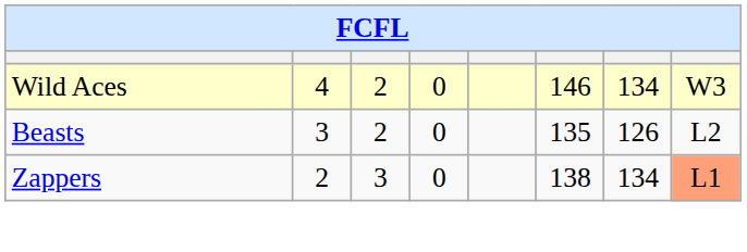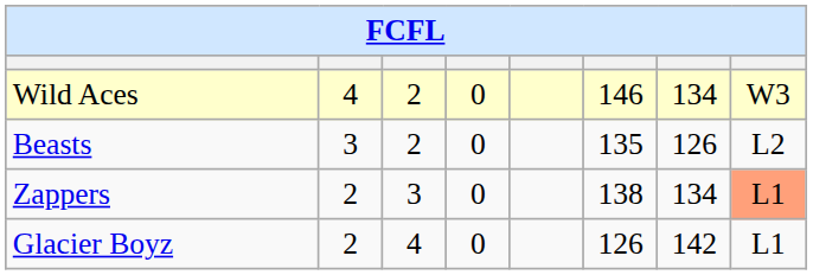 <table class="wikitable" style="font-size:95%; text-align:center;">
 <tr>
 <th colspan="8" style="background-color:#D0E7FF;text-align:center;vertical-align:middle;"><a href='#'>FCFL</a></th>
 </tr>
 <tr>
 <th width="150"></th>
 <th width="25"></th>
 <th width="25"></th>
 <th width="25"></th>
 <th width="30"></th>
 <th width="30"></th>
 <th width="30"></th>
 <th width="30"></th>
 </tr>
 <tr style="background:#ffc">
 <td style="text-align:left;">Wild Aces</td>
 <td>4</td>
 <td>2</td>
 <td>0</td>
 <td></td>
 <td>146</td>
 <td>134</td>
 <td>W3</td>
 </tr>
 <tr>
 <td style="text-align:left;"><a href='#'>Beasts</a></td>
 <td>3</td>
 <td>2</td>
 <td>0</td>
 <td></td>
 <td>135</td>
 <td>126</td>
 <td>L2</td>
 </tr>
 <tr>
 <td style="text-align:left;"><a href='#'>Zappers</a></td>
 <td>2</td>
 <td>3</td>
 <td>0</td>
 <td></td>
 <td>138</td>
 <td>134</td>
 <td style="background: lightsalmon;">L1</td>
 </tr>
+<tr>
+<td style="text-align:left;"><a href='#'>Glacier Boyz</a></td>
+<td>2</td>
+<td>4</td>
+<td>0</td>
+<td></td>
+<td>126</td>
+<td>142</td>
+<td>L1</td>
+</tr>
 </table>
